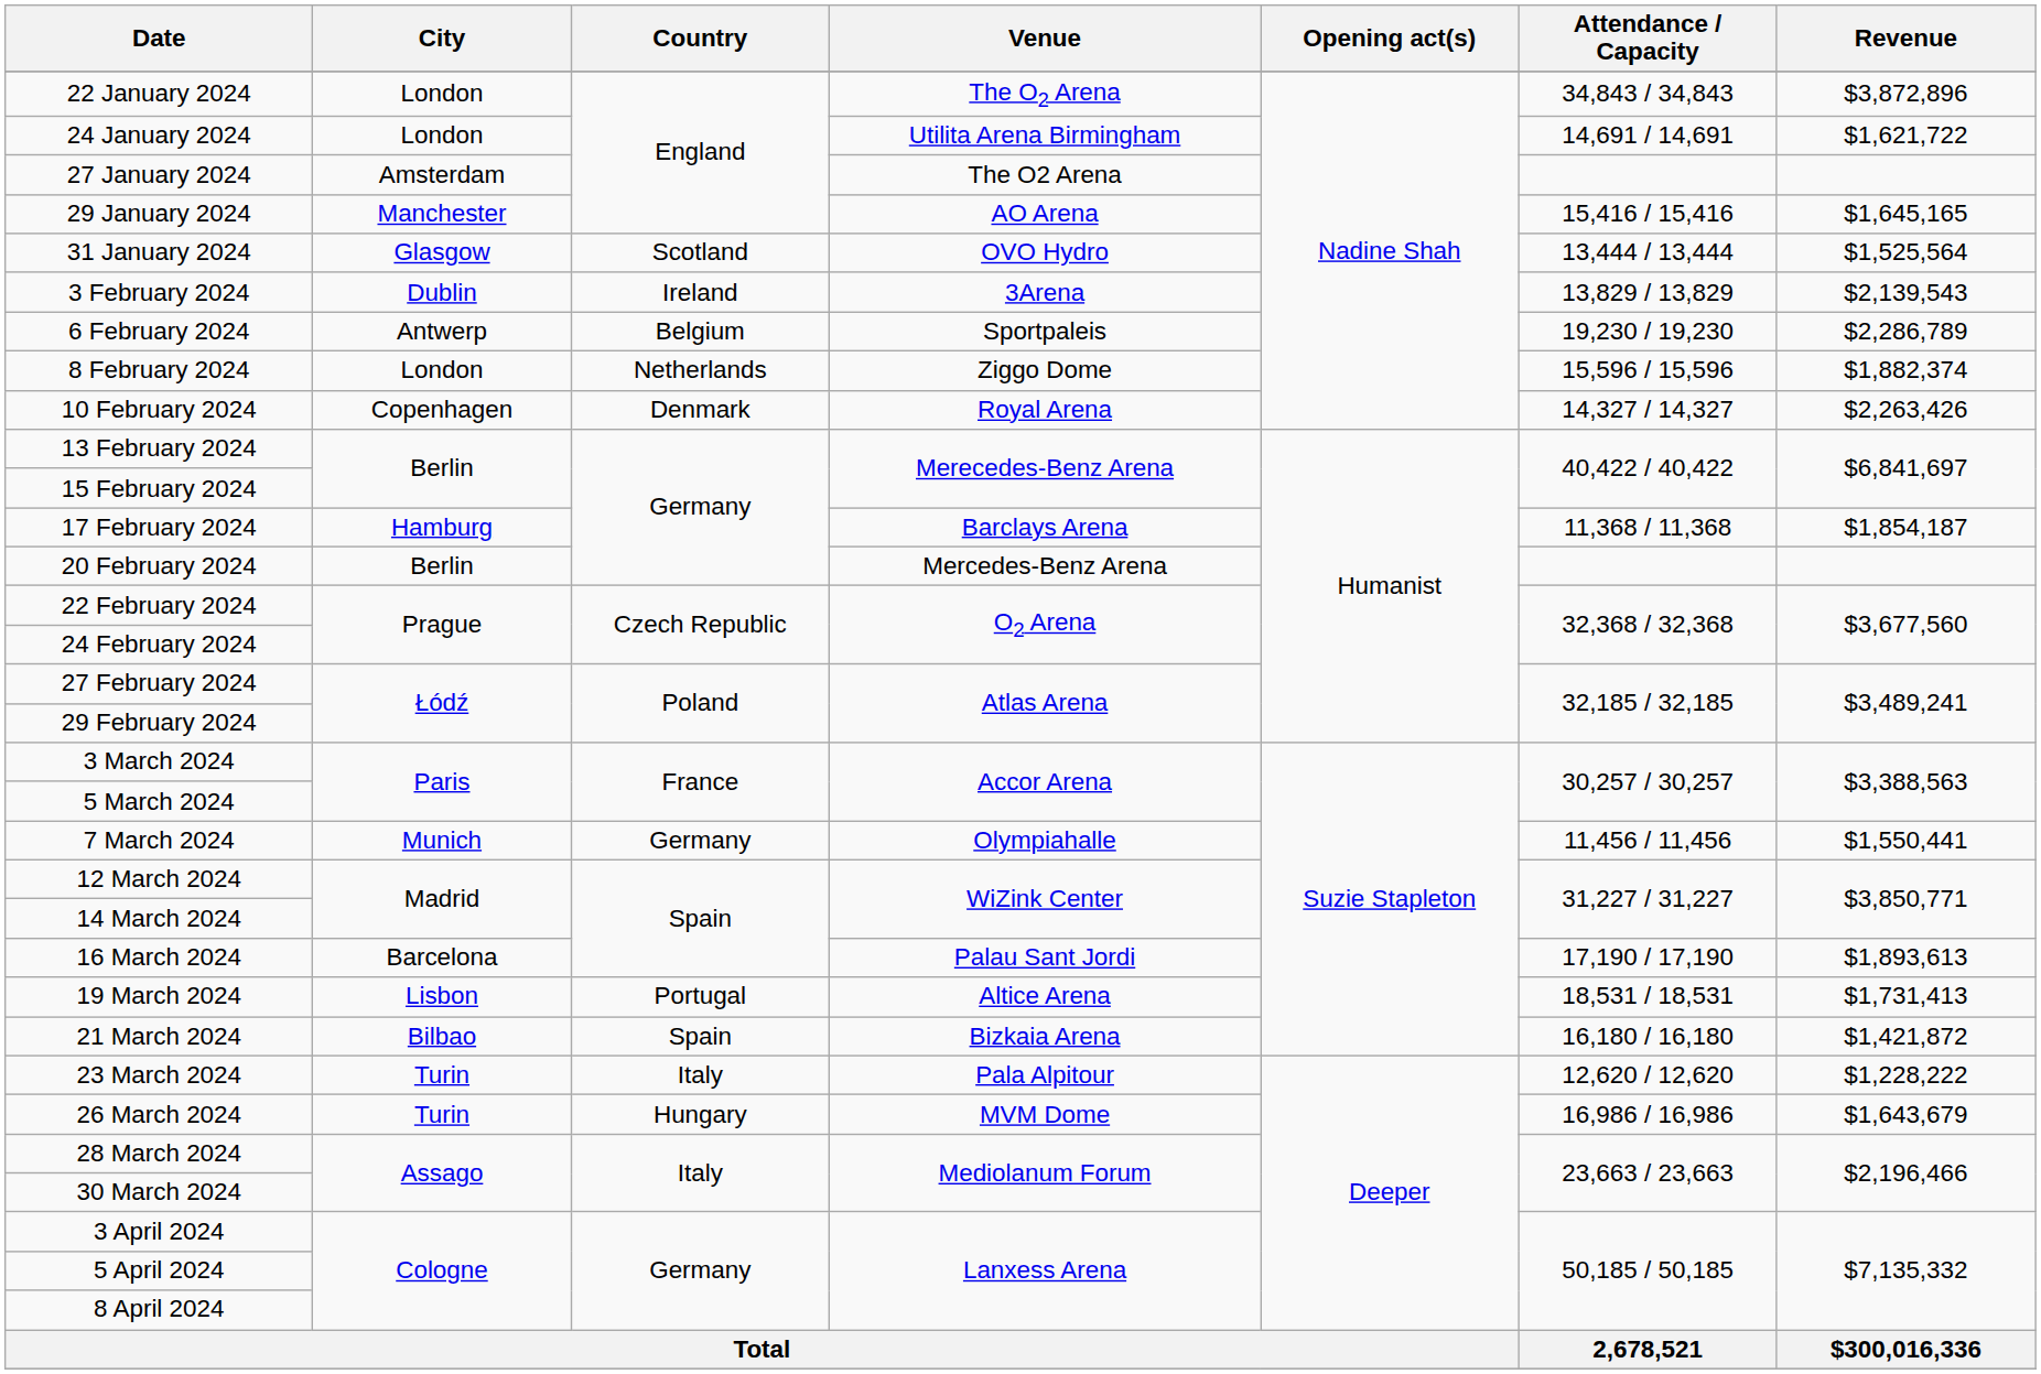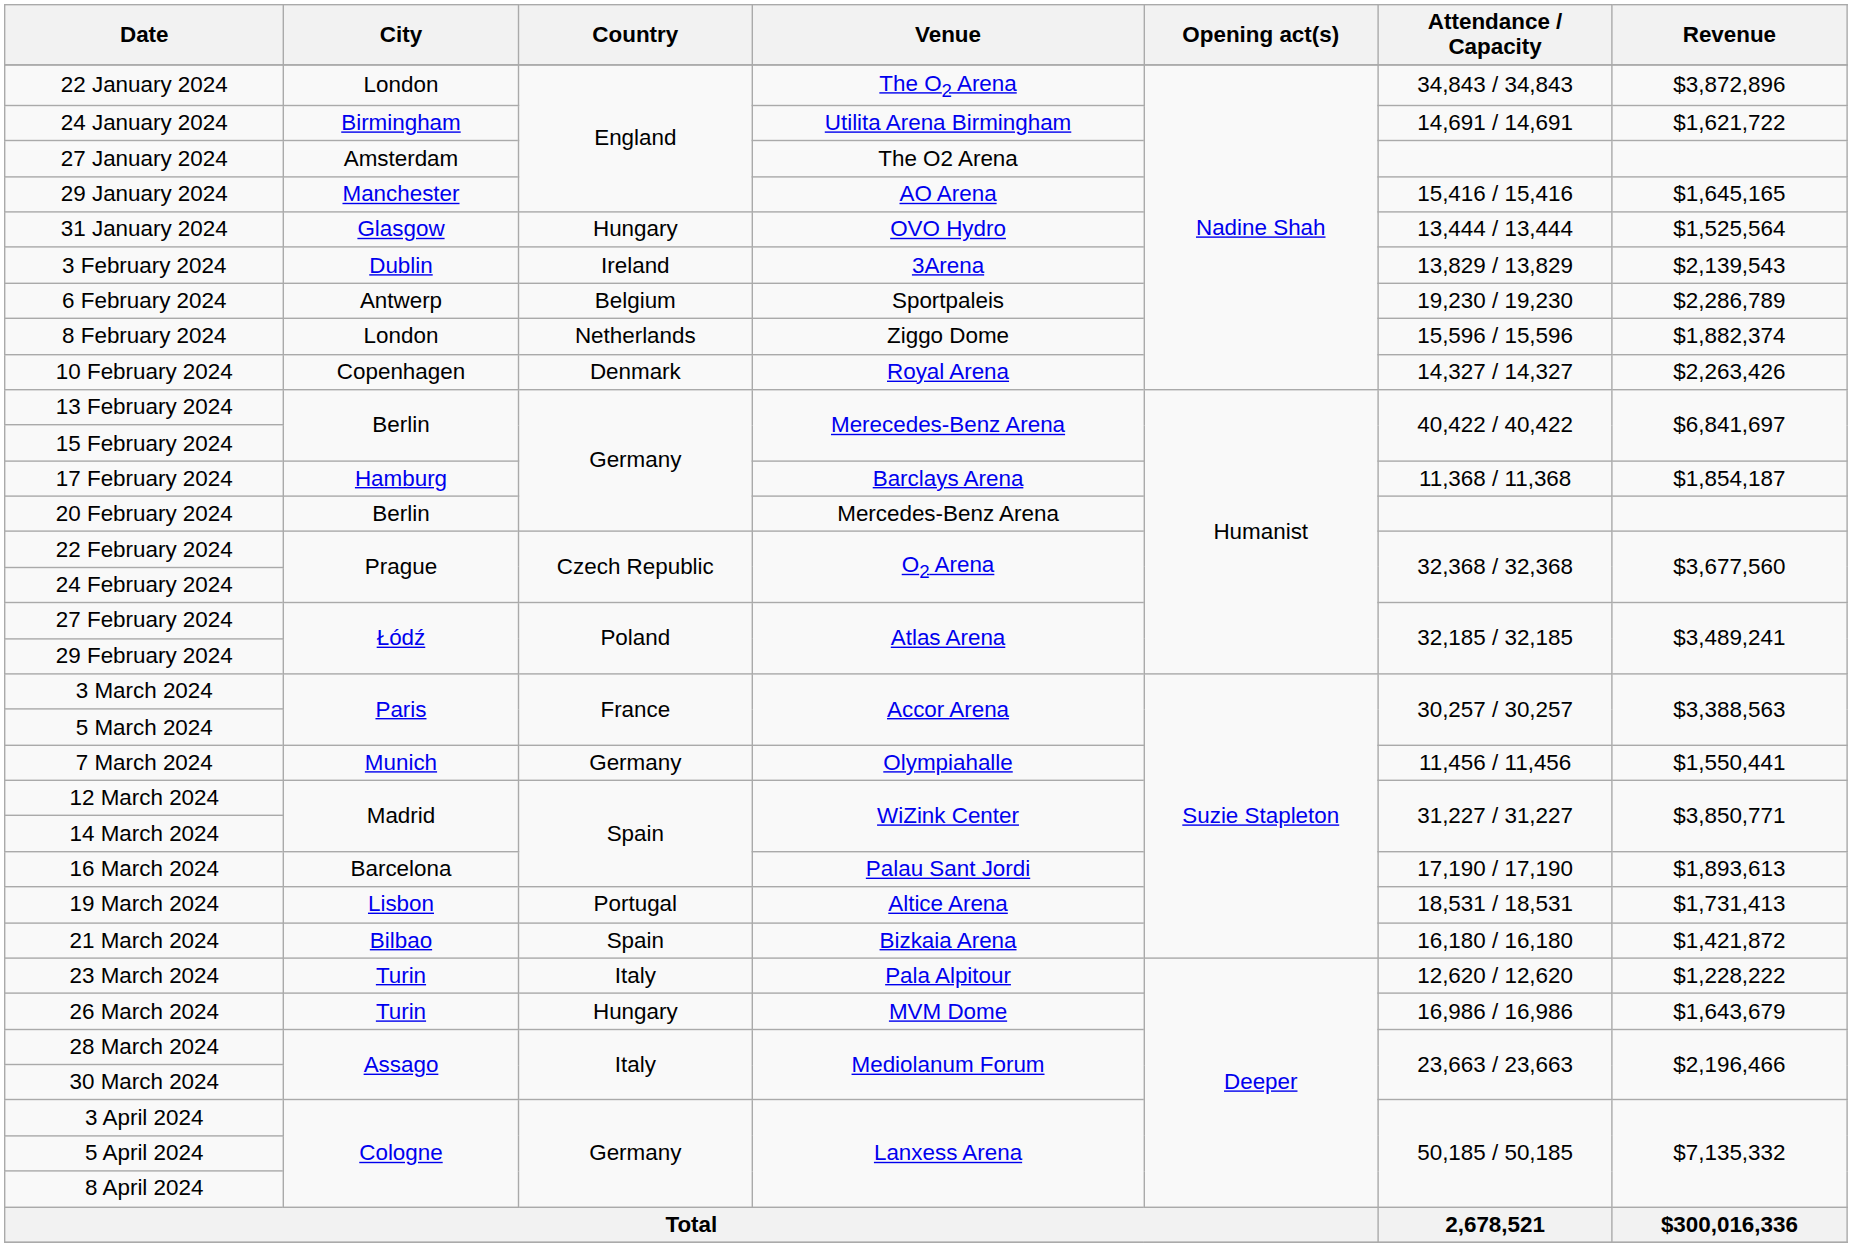 <table class="wikitable plainrowheaders" style="text-align:center;">
 <tr>
 <th scope="col" style="width:12em;">Date</th>
 <th scope="col" style="width:10em;">City</th>
 <th scope="col" style="width:10em;">Country</th>
 <th scope="col" style="width:17em;">Venue</th>
 <th scope="col" style="width:10em;">Opening act(s)</th>
 <th scope="col" style="width:10em;">Attendance / Capacity</th>
 <th scope="col" style="width:10em;">Revenue</th>
 </tr>
 <tr>
 </tr>
 <tr>
 <td>22 January 2024</td>
 <td>London</td>
 <td rowspan="4">England</td>
 <td><a href='#'>The O<sub>2</sub> Arena</a></td>
 <td rowspan="9"><a href='#'>Nadine Shah</a></td>
 <td>34,843 / 34,843</td>
 <td>$3,872,896</td>
 </tr>
 <tr>
 <td>24 January 2024</td>
-<td>London</td>
+<td><a href='#'>Birmingham</a></td>
 <td><a href='#'>Utilita Arena Birmingham</a></td>
 <td>14,691 / 14,691</td>
 <td>$1,621,722</td>
 </tr>
 <tr>
 <td>27 January 2024</td>
 <td>Amsterdam</td>
 <td>The O2 Arena</td>
 <td></td>
 <td></td>
 </tr>
 <tr>
 <td>29 January 2024</td>
 <td><a href='#'>Manchester</a></td>
 <td><a href='#'>AO Arena</a></td>
 <td>15,416 / 15,416</td>
 <td>$1,645,165</td>
 </tr>
 <tr>
 <td>31 January 2024</td>
 <td><a href='#'>Glasgow</a></td>
-<td>Scotland</td>
+<td>Hungary</td>
 <td><a href='#'>OVO Hydro</a></td>
 <td>13,444 / 13,444</td>
 <td>$1,525,564</td>
 </tr>
 <tr>
 <td>3 February 2024</td>
 <td><a href='#'>Dublin</a></td>
 <td>Ireland</td>
 <td><a href='#'>3Arena</a></td>
 <td>13,829 / 13,829</td>
 <td>$2,139,543</td>
 </tr>
 <tr>
 <td>6 February 2024</td>
 <td>Antwerp</td>
 <td>Belgium</td>
 <td>Sportpaleis</td>
 <td>19,230 / 19,230</td>
 <td>$2,286,789</td>
 </tr>
 <tr>
 <td>8 February 2024</td>
 <td>London</td>
 <td>Netherlands</td>
 <td>Ziggo Dome</td>
 <td>15,596 / 15,596</td>
 <td>$1,882,374</td>
 </tr>
 <tr>
 <td>10 February 2024</td>
 <td>Copenhagen</td>
 <td>Denmark</td>
 <td><a href='#'>Royal Arena</a></td>
 <td>14,327 / 14,327</td>
 <td>$2,263,426</td>
 </tr>
 <tr>
 <td>13 February 2024</td>
 <td rowspan="2">Berlin</td>
 <td rowspan="4">Germany</td>
 <td rowspan="2"><a href='#'>Merecedes-Benz Arena</a></td>
 <td rowspan="8">Humanist</td>
 <td rowspan="2">40,422 / 40,422</td>
 <td rowspan="2">$6,841,697</td>
 </tr>
 <tr>
 <td>15 February 2024</td>
 </tr>
 <tr>
 <td>17 February 2024</td>
 <td><a href='#'>Hamburg</a></td>
 <td><a href='#'>Barclays Arena</a></td>
 <td>11,368 / 11,368</td>
 <td>$1,854,187</td>
 </tr>
 <tr>
 <td>20 February 2024</td>
 <td>Berlin</td>
 <td>Mercedes-Benz Arena</td>
 <td></td>
 <td></td>
 </tr>
 <tr>
 <td>22 February 2024</td>
 <td rowspan="2">Prague</td>
 <td rowspan="2">Czech Republic</td>
 <td rowspan="2"><a href='#'>O<sub>2</sub> Arena</a></td>
 <td rowspan="2">32,368 / 32,368</td>
 <td rowspan="2">$3,677,560</td>
 </tr>
 <tr>
 <td>24 February 2024</td>
 </tr>
 <tr>
 <td>27 February 2024</td>
 <td rowspan="2"><a href='#'>Łódź</a></td>
 <td rowspan="2">Poland</td>
 <td rowspan="2"><a href='#'>Atlas Arena</a></td>
 <td rowspan="2">32,185 / 32,185</td>
 <td rowspan="2">$3,489,241</td>
 </tr>
 <tr>
 <td>29 February 2024</td>
 </tr>
 <tr>
 <td>3 March 2024</td>
 <td rowspan="2"><a href='#'>Paris</a></td>
 <td rowspan="2">France</td>
 <td rowspan="2"><a href='#'>Accor Arena</a></td>
 <td rowspan="8"><a href='#'>Suzie Stapleton</a></td>
 <td rowspan="2">30,257 / 30,257</td>
 <td rowspan="2">$3,388,563</td>
 </tr>
 <tr>
 <td>5 March 2024</td>
 </tr>
 <tr>
 <td>7 March 2024</td>
 <td><a href='#'>Munich</a></td>
 <td>Germany</td>
 <td><a href='#'>Olympiahalle</a></td>
 <td>11,456 / 11,456</td>
 <td>$1,550,441</td>
 </tr>
 <tr>
 <td>12 March 2024</td>
 <td rowspan="2">Madrid</td>
 <td rowspan="3">Spain</td>
 <td rowspan="2"><a href='#'>WiZink Center</a></td>
 <td rowspan="2">31,227 / 31,227</td>
 <td rowspan="2">$3,850,771</td>
 </tr>
 <tr>
 <td>14 March 2024</td>
 </tr>
 <tr>
 <td>16 March 2024</td>
 <td>Barcelona</td>
 <td><a href='#'>Palau Sant Jordi</a></td>
 <td>17,190 / 17,190</td>
 <td>$1,893,613</td>
 </tr>
 <tr>
 <td>19 March 2024</td>
 <td><a href='#'>Lisbon</a></td>
 <td>Portugal</td>
 <td><a href='#'>Altice Arena</a></td>
 <td>18,531 / 18,531</td>
 <td>$1,731,413</td>
 </tr>
 <tr>
 <td>21 March 2024</td>
 <td><a href='#'>Bilbao</a></td>
 <td>Spain</td>
 <td><a href='#'>Bizkaia Arena</a></td>
 <td>16,180 / 16,180</td>
 <td>$1,421,872</td>
 </tr>
 <tr>
 <td>23 March 2024</td>
 <td><a href='#'>Turin</a></td>
 <td>Italy</td>
 <td><a href='#'>Pala Alpitour</a></td>
 <td rowspan="7"><a href='#'>Deeper</a></td>
 <td>12,620 / 12,620</td>
 <td>$1,228,222</td>
 </tr>
 <tr>
 <td>26 March 2024</td>
 <td><a href='#'>Turin</a></td>
 <td>Hungary</td>
 <td><a href='#'>MVM Dome</a></td>
 <td>16,986 / 16,986</td>
 <td>$1,643,679</td>
 </tr>
 <tr>
 <td>28 March 2024</td>
 <td rowspan="2"><a href='#'>Assago</a></td>
 <td rowspan="2">Italy</td>
 <td rowspan="2"><a href='#'>Mediolanum Forum</a></td>
 <td rowspan="2">23,663 / 23,663</td>
 <td rowspan="2">$2,196,466</td>
 </tr>
 <tr>
 <td>30 March 2024</td>
 </tr>
 <tr>
 <td>3 April 2024</td>
 <td rowspan="3"><a href='#'>Cologne</a></td>
 <td rowspan="3">Germany</td>
 <td rowspan="3"><a href='#'>Lanxess Arena</a></td>
 <td rowspan="3">50,185 / 50,185</td>
 <td rowspan="3">$7,135,332</td>
 </tr>
 <tr>
 <td>5 April 2024</td>
 </tr>
 <tr>
 <td>8 April 2024</td>
 </tr>
 <tr>
 <th colspan="5">Total</th>
 <th>2,678,521</th>
 <th>$300,016,336</th>
 </tr>
 <tr>
 </tr>
 </table>
